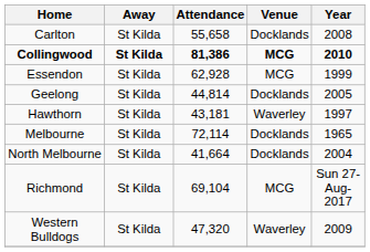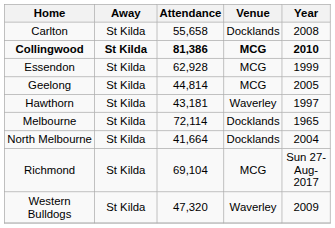 <table class="wikitable sortable">
 <tr>
 <th align="center" width="120">Home</th>
 <th align="center" width="80">Away</th>
 <th align="center" width="80">Attendance</th>
 <th align="center" width="70">Venue</th>
 <th align="center" width="60">Year</th>
 </tr>
 <tr align="center">
 <td>Carlton</td>
 <td>St Kilda</td>
 <td>55,658</td>
 <td>Docklands</td>
 <td>2008</td>
 </tr>
 <tr align="center">
 <td><strong>Collingwood</strong></td>
 <td><strong>St Kilda</strong></td>
 <td><strong>81,386</strong></td>
 <td><strong>MCG</strong></td>
 <td><strong>2010</strong></td>
 </tr>
 <tr align="center">
 <td>Essendon</td>
 <td>St Kilda</td>
 <td>62,928</td>
 <td>MCG</td>
 <td>1999</td>
 </tr>
 <tr align="center">
 <td>Geelong</td>
 <td>St Kilda</td>
 <td>44,814</td>
-<td>Docklands</td>
+<td>MCG</td>
 <td>2005</td>
 </tr>
 <tr align="center">
 <td>Hawthorn</td>
 <td>St Kilda</td>
 <td>43,181</td>
 <td>Waverley</td>
 <td>1997</td>
 </tr>
 <tr align="center">
 <td>Melbourne</td>
 <td>St Kilda</td>
 <td>72,114</td>
 <td>Docklands</td>
 <td>1965</td>
 </tr>
 <tr align="center">
 <td>North Melbourne</td>
 <td>St Kilda</td>
 <td>41,664</td>
 <td>Docklands</td>
 <td>2004</td>
 </tr>
 <tr align="center">
 <td>Richmond</td>
 <td>St Kilda</td>
 <td>69,104</td>
 <td>MCG</td>
 <td>Sun 27-Aug-2017</td>
 </tr>
 <tr align="center">
 <td>Western Bulldogs</td>
 <td>St Kilda</td>
 <td>47,320</td>
 <td>Waverley</td>
 <td>2009</td>
 </tr>
 <tr>
 </tr>
 </table>
